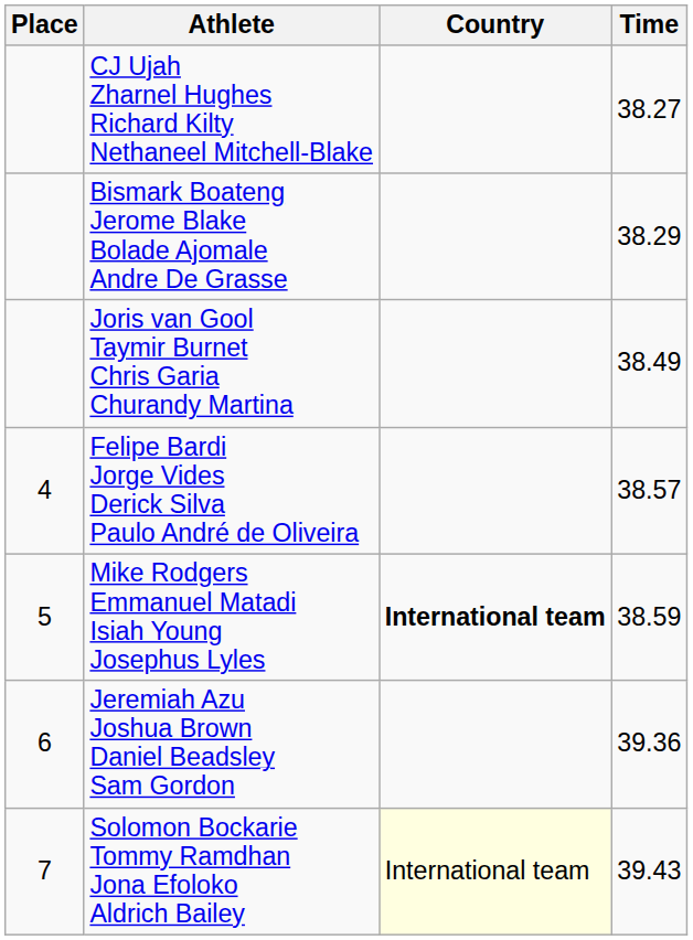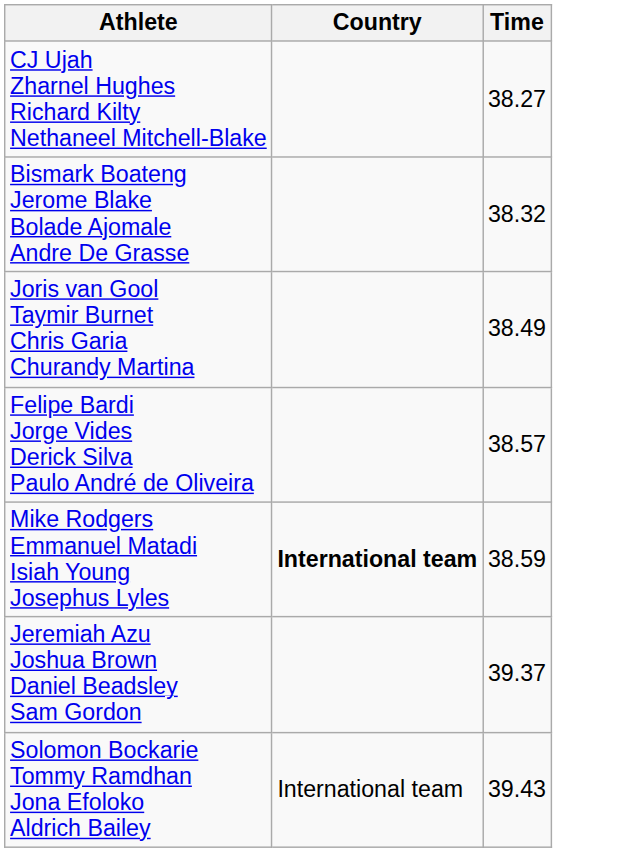 <table class="wikitable">
 <tr>
-<th>Place</th>
 <th>Athlete</th>
 <th>Country</th>
 <th>Time</th>
 </tr>
 <tr>
-<td align=center></td>
 <td><a href='#'>CJ Ujah</a><br><a href='#'>Zharnel Hughes</a><br><a href='#'>Richard Kilty</a><br><a href='#'>Nethaneel Mitchell-Blake</a></td>
 <td></td>
 <td>38.27</td>
 </tr>
 <tr>
-<td align=center></td>
 <td><a href='#'>Bismark Boateng</a><br><a href='#'>Jerome Blake</a><br><a href='#'>Bolade Ajomale</a><br><a href='#'>Andre De Grasse</a></td>
 <td></td>
-<td>38.29</td>
+<td>38.32</td>
 </tr>
 <tr>
-<td align=center></td>
 <td><a href='#'>Joris van Gool</a><br><a href='#'>Taymir Burnet</a><br><a href='#'>Chris Garia</a><br><a href='#'>Churandy Martina</a></td>
 <td></td>
 <td>38.49</td>
 </tr>
 <tr>
-<td align=center>4</td>
 <td><a href='#'>Felipe Bardi</a><br><a href='#'>Jorge Vides</a><br><a href='#'>Derick Silva</a><br><a href='#'>Paulo André de Oliveira</a></td>
 <td></td>
 <td>38.57</td>
 </tr>
 <tr>
-<td align=center>5</td>
 <td><a href='#'>Mike Rodgers</a><br><a href='#'>Emmanuel Matadi</a><br><a href='#'>Isiah Young</a><br><a href='#'>Josephus Lyles</a></td>
 <td><strong>International team</strong></td>
 <td>38.59</td>
 </tr>
 <tr>
-<td align=center>6</td>
 <td><a href='#'>Jeremiah Azu</a><br><a href='#'>Joshua Brown</a><br><a href='#'>Daniel Beadsley</a><br><a href='#'>Sam Gordon</a></td>
 <td></td>
-<td>39.36</td>
+<td>39.37</td>
 </tr>
 <tr>
-<td align=center>7</td>
 <td><a href='#'>Solomon Bockarie</a><br><a href='#'>Tommy Ramdhan</a><br><a href='#'>Jona Efoloko</a><br><a href='#'>Aldrich Bailey</a></td>
-<td style="background: lightyellow;">International team</td>
+<td>International team</td>
 <td>39.43</td>
 </tr>
 </table>
